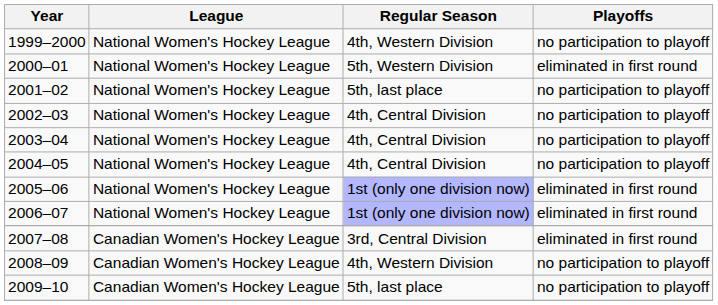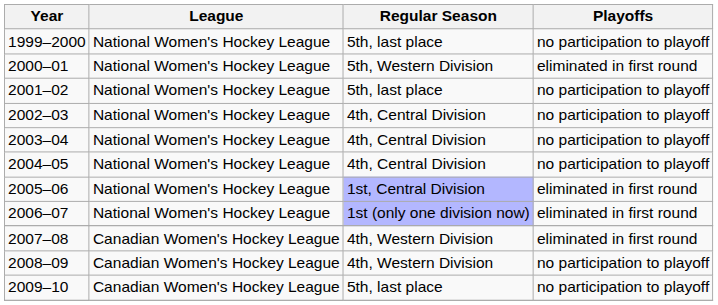 <table class="wikitable">
 <tr>
 <th>Year</th>
 <th>League</th>
 <th>Regular Season</th>
 <th>Playoffs</th>
 </tr>
 <tr>
 <td>1999–2000</td>
 <td>National Women's Hockey League</td>
-<td>4th, Western Division</td>
+<td>5th, last place</td>
 <td>no participation to playoff</td>
 </tr>
 <tr>
 <td>2000–01</td>
 <td>National Women's Hockey League</td>
 <td>5th, Western Division</td>
 <td>eliminated in first round</td>
 </tr>
 <tr>
 <td>2001–02</td>
 <td>National Women's Hockey League</td>
 <td>5th, last place</td>
 <td>no participation to playoff</td>
 </tr>
 <tr>
 <td>2002–03</td>
 <td>National Women's Hockey League</td>
 <td>4th, Central Division</td>
 <td>no participation to playoff</td>
 </tr>
 <tr>
 <td>2003–04</td>
 <td>National Women's Hockey League</td>
 <td>4th, Central Division</td>
 <td>no participation to playoff</td>
 </tr>
 <tr>
 <td>2004–05</td>
 <td>National Women's Hockey League</td>
 <td>4th, Central Division</td>
 <td>no participation to playoff</td>
 </tr>
 <tr>
 <td>2005–06</td>
 <td>National Women's Hockey League</td>
-<td style="background:#B3B7FF">1st (only one division now)</td>
+<td style="background:#B3B7FF">1st, Central Division</td>
 <td>eliminated in first round</td>
 </tr>
 <tr>
 <td>2006–07</td>
 <td>National Women's Hockey League</td>
 <td style="background:#B3B7FF">1st (only one division now)</td>
 <td>eliminated in first round</td>
 </tr>
 <tr>
 </tr>
 <tr>
 <td>2007–08</td>
 <td>Canadian Women's Hockey League</td>
-<td>3rd, Central Division</td>
+<td>4th, Western Division</td>
 <td>eliminated in first round</td>
 </tr>
 <tr>
 <td>2008–09</td>
 <td>Canadian Women's Hockey League</td>
 <td>4th, Western Division</td>
 <td>no participation to playoff</td>
 </tr>
 <tr>
 <td>2009–10</td>
 <td>Canadian Women's Hockey League</td>
 <td>5th, last place</td>
 <td>no participation to playoff</td>
 </tr>
 <tr>
 </tr>
 </table>
